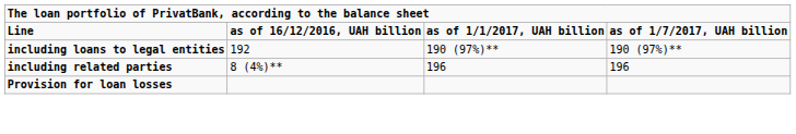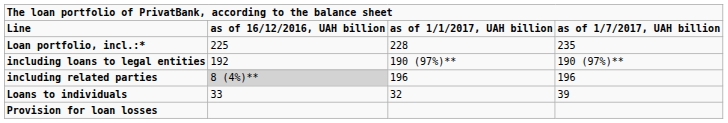 <table class="wikitable">
 <tr>
 <td colspan="4"><strong>The loan portfolio of PrivatBank,  according to the balance sheet</strong></td>
 </tr>
 <tr>
 <td><strong>Line</strong></td>
 <td><strong>as of 16/12/2016, UAH  billion</strong></td>
 <td><strong>as of 1/1/2017, UAH billion</strong></td>
 <td><strong>as of 1/7/2017, UAH billion</strong></td>
 </tr>
 <tr>
+<td><strong>Loan portfolio, incl.:*</strong></td>
+<td>225</td>
+<td>228</td>
+<td>235</td>
+</tr>
+<tr>
 <td><strong>including loans to legal  entities</strong></td>
 <td>192</td>
 <td>190 (97%)**</td>
 <td>190 (97%)**</td>
 </tr>
 <tr>
 <td><strong>including related parties</strong></td>
-<td>8 (4%)**</td>
+<td style="background: lightgrey;">8 (4%)**</td>
 <td>196</td>
 <td>196</td>
+</tr>
+<tr>
+<td><strong>Loans to individuals</strong></td>
+<td>33</td>
+<td>32</td>
+<td>39</td>
 </tr>
 <tr>
 <td><strong>Provision for loan losses</strong></td>
 <td></td>
 <td></td>
 <td></td>
 </tr>
 </table>
